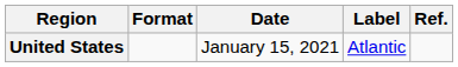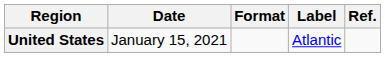 <table class="wikitable plainrowheaders" style="text-align:center;">
 <tr>
 <th>Region</th>
+<th>Date</th>
 <th>Format</th>
-<th>Date</th>
 <th>Label</th>
 <th>Ref.</th>
 </tr>
 <tr>
 <th scope="row">United States</th>
+<td>January 15, 2021</td>
 <td></td>
-<td>January 15, 2021</td>
 <td><a href='#'>Atlantic</a></td>
 <td></td>
 </tr>
 </table>
